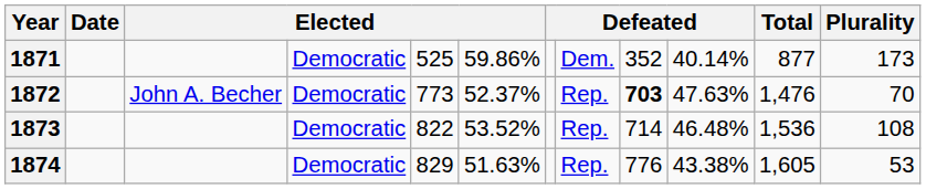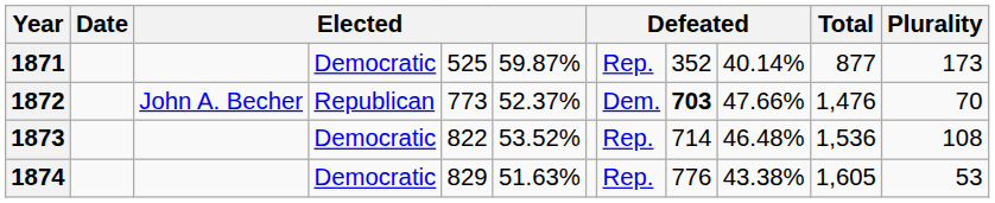 <table class=wikitable>
 <tr>
 <th>Year</th>
 <th>Date</th>
 <th ! colspan="4">Elected</th>
 <th ! colspan="4">Defeated</th>
 <th>Total</th>
 <th>Plurality</th>
 </tr>
 <tr>
 <th valign="top">1871</th>
 <td valign="top"></td>
 <td valign="top"></td>
 <td valign="top" ><a href='#'>Democratic</a></td>
 <td valign="top" align="right">525</td>
-<td valign="top" align="right">59.86%</td>
+<td valign="top" align="right">59.87%</td>
 <td valign="top"></td>
-<td valign="top" ><a href='#'>Dem.</a></td>
+<td valign="top" ><a href='#'>Rep.</a></td>
 <td valign="top" align="right">352</td>
 <td valign="top" align="right">40.14%</td>
 <td valign="top" align="right">877</td>
 <td valign="top" align="right">173</td>
 </tr>
 <tr>
 <th valign="top">1872</th>
 <td valign="top"></td>
 <td valign="top"><a href='#'>John A. Becher</a></td>
-<td valign="top" ><a href='#'>Democratic</a></td>
+<td valign="top" ><a href='#'>Republican</a></td>
 <td valign="top" align="right">773</td>
 <td valign="top" align="right">52.37%</td>
 <td valign="top"></td>
-<td valign="top" ><a href='#'>Rep.</a></td>
+<td valign="top" ><a href='#'>Dem.</a></td>
 <td valign="top" align="right"><strong>703</strong></td>
-<td valign="top" align="right">47.63%</td>
+<td valign="top" align="right">47.66%</td>
 <td valign="top" align="right">1,476</td>
 <td valign="top" align="right">70</td>
 </tr>
 <tr>
 <th valign="top">1873</th>
 <td valign="top"></td>
 <td valign="top"></td>
 <td valign="top" ><a href='#'>Democratic</a></td>
 <td valign="top" align="right">822</td>
 <td valign="top" align="right">53.52%</td>
 <td valign="top"></td>
 <td valign="top" ><a href='#'>Rep.</a></td>
 <td valign="top" align="right">714</td>
 <td valign="top" align="right">46.48%</td>
 <td valign="top" align="right">1,536</td>
 <td valign="top" align="right">108</td>
 </tr>
 <tr>
 <th valign="top">1874</th>
 <td valign="top"></td>
 <td valign="top"></td>
 <td valign="top" ><a href='#'>Democratic</a></td>
 <td valign="top" align="right">829</td>
 <td valign="top" align="right">51.63%</td>
 <td valign="top"></td>
 <td valign="top" ><a href='#'>Rep.</a></td>
 <td valign="top" align="right">776</td>
 <td valign="top" align="right">43.38%</td>
 <td valign="top" align="right">1,605</td>
 <td valign="top" align="right">53</td>
 </tr>
 </table>
